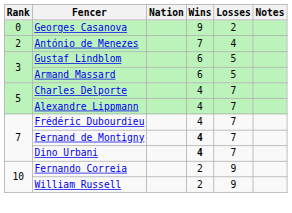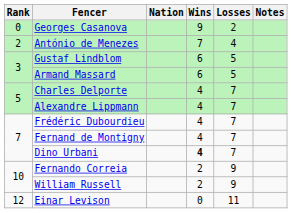 <table class="wikitable sortable" style="text-align:center">
 <tr>
 <th>Rank</th>
 <th>Fencer</th>
 <th>Nation</th>
 <th>Wins</th>
 <th>Losses</th>
 <th>Notes</th>
 </tr>
 <tr bgcolor=bbf3bb>
 <td>0</td>
 <td align=left><a href='#'>Georges Casanova</a></td>
 <td align=left></td>
 <td>9</td>
 <td>2</td>
 <td></td>
 </tr>
 <tr bgcolor=bbf3bb>
 <td>2</td>
 <td align=left><a href='#'>António de Menezes</a></td>
 <td align=left></td>
 <td>7</td>
 <td>4</td>
 <td></td>
 </tr>
 <tr bgcolor=bbf3bb>
 <td rowspan=2>3</td>
 <td align=left><a href='#'>Gustaf Lindblom</a></td>
 <td align=left></td>
 <td>6</td>
 <td>5</td>
 <td></td>
 </tr>
 <tr bgcolor=bbf3bb>
 <td align=left><a href='#'>Armand Massard</a></td>
 <td align=left></td>
 <td>6</td>
 <td>5</td>
 <td></td>
 </tr>
 <tr bgcolor=bbf3bb>
 <td rowspan=2>5</td>
 <td align=left><a href='#'>Charles Delporte</a></td>
 <td align=left></td>
 <td>4</td>
 <td>7</td>
 <td></td>
 </tr>
 <tr bgcolor=bbf3bb>
 <td align=left><a href='#'>Alexandre Lippmann</a></td>
 <td align=left></td>
 <td>4</td>
 <td>7</td>
 <td></td>
 </tr>
 <tr>
 <td rowspan=3>7</td>
 <td align=left><a href='#'>Frédéric Dubourdieu</a></td>
 <td align=left></td>
 <td>4</td>
 <td>7</td>
 <td></td>
 </tr>
 <tr>
 <td align=left><a href='#'>Fernand de Montigny</a></td>
 <td align=left></td>
-<td><strong>4</strong></td>
+<td>4</td>
 <td>7</td>
 <td></td>
 </tr>
 <tr>
 <td align=left><a href='#'>Dino Urbani</a></td>
 <td align=left></td>
 <td><strong>4</strong></td>
 <td>7</td>
 <td></td>
 </tr>
 <tr>
 <td rowspan=2>10</td>
 <td align=left><a href='#'>Fernando Correia</a></td>
 <td align=left></td>
 <td>2</td>
 <td>9</td>
 <td></td>
 </tr>
 <tr>
 <td align=left><a href='#'>William Russell</a></td>
 <td align=left></td>
 <td>2</td>
 <td>9</td>
 <td></td>
 </tr>
+<tr>
+<td>12</td>
+<td align=left><a href='#'>Einar Levison</a></td>
+<td align=left></td>
+<td>0</td>
+<td>11</td>
+<td></td>
+</tr>
 </table>
